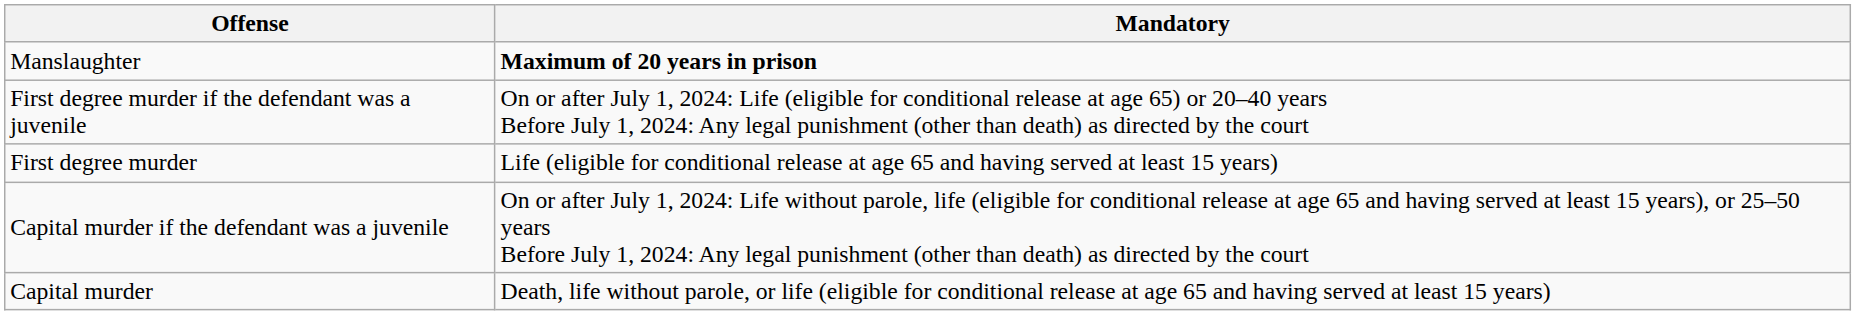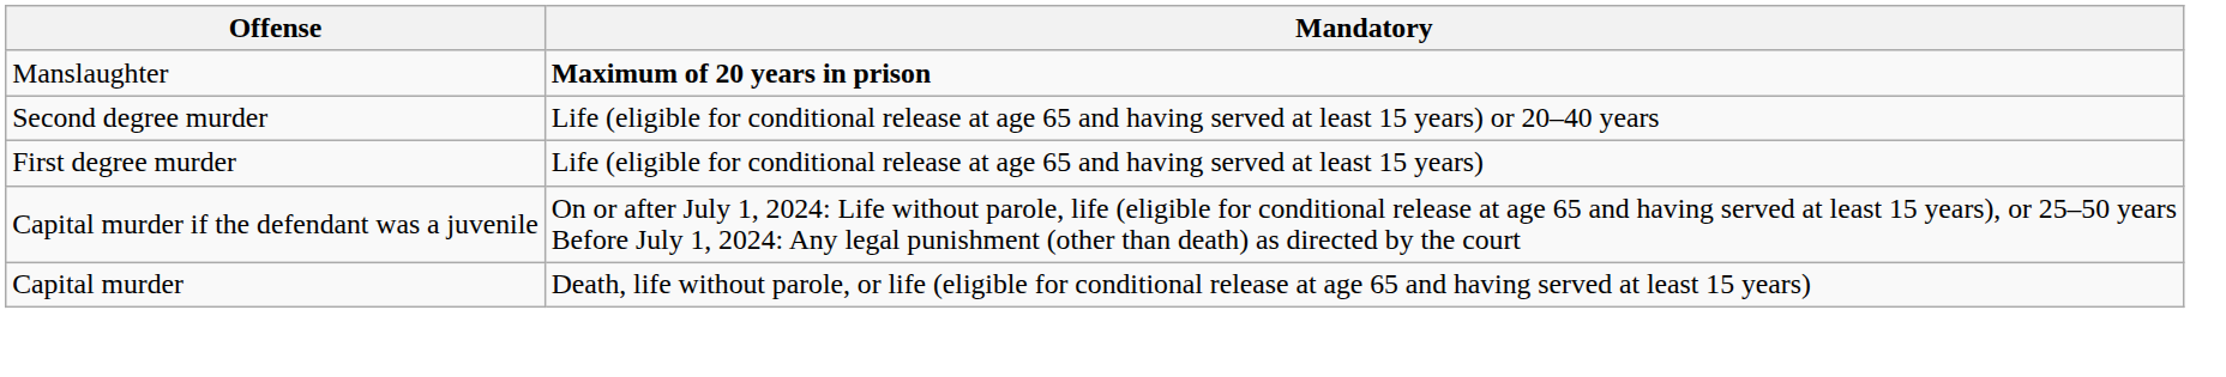 <table class="wikitable">
 <tr>
 <th>Offense</th>
 <th>Mandatory</th>
 </tr>
 <tr>
 <td>Manslaughter</td>
 <td><strong>Maximum of 20 years in prison</strong></td>
 </tr>
 <tr>
-<td>First degree murder if the defendant was a juvenile</td>
-<td>On or after July 1, 2024: Life (eligible for conditional release at age 65) or 20–40 years<br>Before July 1, 2024: Any legal punishment (other than death) as directed by the court</td>
+<td>Second degree murder</td>
+<td>Life (eligible for conditional release at age 65 and having served at least 15 years) or 20–40 years</td>
 </tr>
 <tr>
 <td>First degree murder</td>
 <td>Life (eligible for conditional release at age 65 and having served at least 15 years)</td>
 </tr>
 <tr>
 <td>Capital murder if the defendant was a juvenile</td>
 <td>On or after July 1, 2024: Life without parole, life (eligible for conditional release at age 65 and having served at least 15 years), or 25–50 years<br>Before July 1, 2024: Any legal punishment (other than death) as directed by the court</td>
 </tr>
 <tr>
 <td>Capital murder</td>
 <td>Death, life without parole, or life (eligible for conditional release at age 65 and having served at least 15 years)</td>
 </tr>
 </table>
